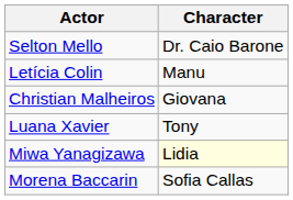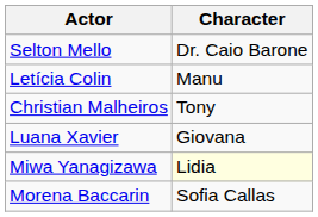 <table class="wikitable" style="margin-bottom: 29px;">
 <tr>
 <th>Actor</th>
 <th>Character</th>
 </tr>
 <tr>
 <td><a href='#'>Selton Mello</a></td>
 <td>Dr. Caio Barone</td>
 </tr>
 <tr>
 <td><a href='#'>Letícia Colin</a></td>
 <td>Manu</td>
 </tr>
 <tr>
 <td><a href='#'>Christian Malheiros</a></td>
-<td>Giovana</td>
+<td>Tony</td>
 </tr>
 <tr>
 <td><a href='#'>Luana Xavier</a></td>
-<td>Tony</td>
+<td>Giovana</td>
 </tr>
 <tr>
 <td><a href='#'>Miwa Yanagizawa</a></td>
 <td style="background: lightyellow;">Lidia</td>
 </tr>
 <tr>
 <td><a href='#'>Morena Baccarin</a></td>
 <td>Sofia Callas</td>
 </tr>
 </table>
